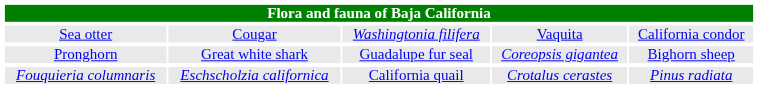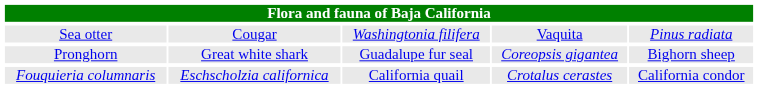 <table class="toc" cellpadding="0" cellspacing="2" style="width:800px; float:center">
 <tr>
 <td colspan="8"  style="text-align:center; background:#green; color:white; font-size:100%; background-color:green;"><strong>Flora and fauna of Baja California</strong></td>
 </tr>
 <tr>
 <td style="text-align:center; background:white;"></td>
 <td style="text-align:center; background:white;"></td>
 <td style="text-align:center; background:white;"></td>
 <td style="text-align:center; background:white;"></td>
 <td style="text-align:center; background:white;"></td>
 </tr>
 <tr style="text-align:center; background:#e9e9e9;">
 <td><a href='#'>Sea otter</a></td>
 <td><a href='#'>Cougar</a></td>
 <td><em><a href='#'>Washingtonia filifera</a></em></td>
 <td><a href='#'>Vaquita</a></td>
-<td><a href='#'>California condor</a></td>
+<td><em><a href='#'>Pinus radiata</a></em></td>
 </tr>
 <tr>
 <td style="text-align:center; background:white;"></td>
 <td style="text-align:center; background:white;"></td>
 <td style="text-align:center; background:white;"></td>
 <td style="text-align:center; background:white;"></td>
 <td style="text-align:center; background:white;"></td>
 </tr>
 <tr style="text-align:center; background:#e9e9e9;">
 <td><a href='#'>Pronghorn</a></td>
 <td><a href='#'>Great white shark</a></td>
 <td><a href='#'>Guadalupe fur seal</a></td>
 <td><em><a href='#'>Coreopsis gigantea</a></em></td>
 <td><a href='#'>Bighorn sheep</a></td>
 </tr>
 <tr>
 <td style="text-align:center; background:white;"></td>
 <td style="text-align:center; background:white;"></td>
 <td style="text-align:center; background:white;"></td>
 <td style="text-align:center; background:white;"></td>
 <td style="text-align:center; background:white;"></td>
 </tr>
 <tr style="text-align:center; background:#e9e9e9;">
 <td><em><a href='#'>Fouquieria columnaris</a></em></td>
 <td><em><a href='#'>Eschscholzia californica</a></em></td>
 <td><a href='#'>California quail</a></td>
 <td><em><a href='#'>Crotalus cerastes</a></em></td>
-<td><em><a href='#'>Pinus radiata</a></em></td>
+<td><a href='#'>California condor</a></td>
 </tr>
 </table>
